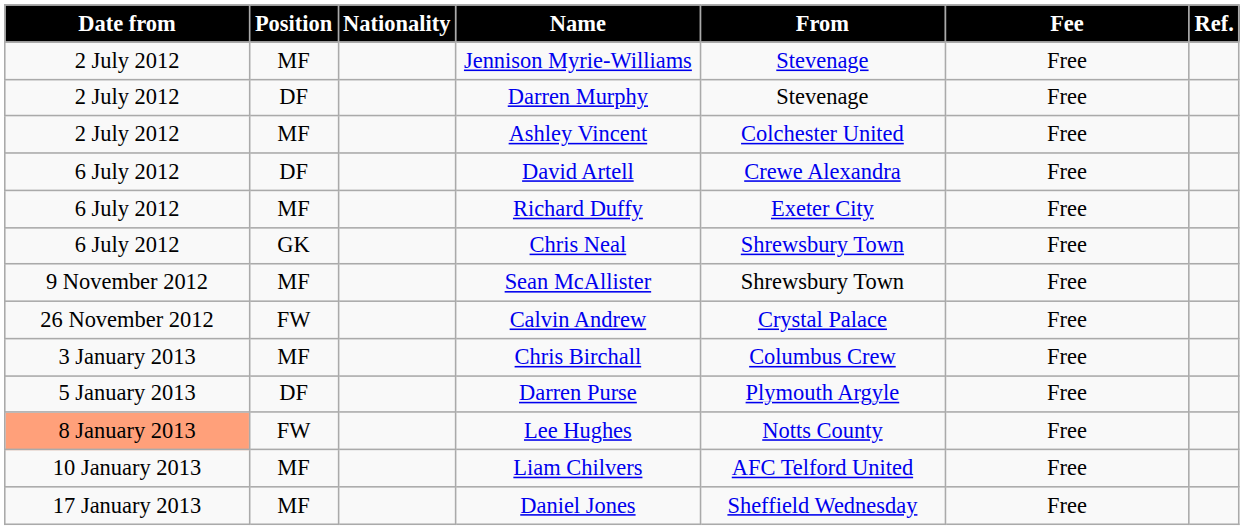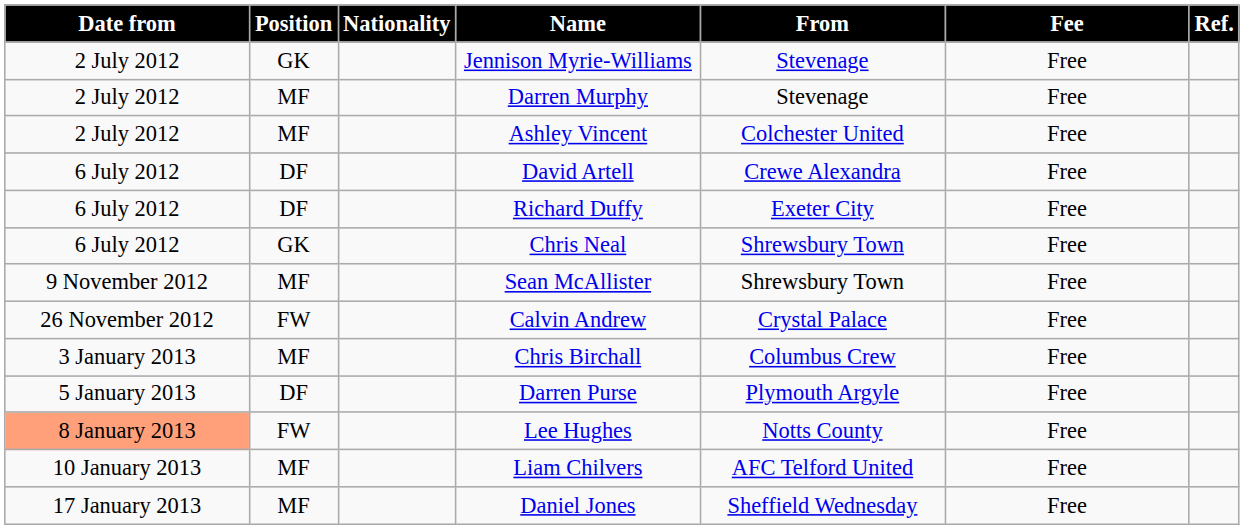 <table class="wikitable" style="text-align:center; font-size:90%; ">
 <tr>
 <th style="background:#000000; color:#FFFFFF; width:150px;">Date from</th>
 <th style="background:#000000; color:#FFFFFF; width:50px;">Position</th>
 <th style="background:#000000; color:#FFFFFF; width:50px;">Nationality</th>
 <th style="background:#000000; color:#FFFFFF; width:150px;">Name</th>
 <th style="background:#000000; color:#FFFFFF; width:150px;">From</th>
 <th style="background:#000000; color:#FFFFFF; width:150px;">Fee</th>
 <th style="background:#000000; color:#FFFFFF; width:25px;">Ref.</th>
 </tr>
 <tr>
 <td>2 July 2012</td>
-<td>MF</td>
+<td>GK</td>
 <td></td>
 <td><a href='#'>Jennison Myrie-Williams</a></td>
 <td><a href='#'>Stevenage</a></td>
 <td>Free</td>
 <td></td>
 </tr>
 <tr>
 <td>2 July 2012</td>
-<td>DF</td>
+<td>MF</td>
 <td></td>
 <td><a href='#'>Darren Murphy</a></td>
 <td>Stevenage</td>
 <td>Free</td>
 <td></td>
 </tr>
 <tr>
 <td>2 July 2012</td>
 <td>MF</td>
 <td></td>
 <td><a href='#'>Ashley Vincent</a></td>
 <td><a href='#'>Colchester United</a></td>
 <td>Free</td>
 <td></td>
 </tr>
 <tr>
 <td>6 July 2012</td>
 <td>DF</td>
 <td></td>
 <td><a href='#'>David Artell</a></td>
 <td><a href='#'>Crewe Alexandra</a></td>
 <td>Free</td>
 <td></td>
 </tr>
 <tr>
 <td>6 July 2012</td>
-<td>MF</td>
+<td>DF</td>
 <td></td>
 <td><a href='#'>Richard Duffy</a></td>
 <td><a href='#'>Exeter City</a></td>
 <td>Free</td>
 <td></td>
 </tr>
 <tr>
 <td>6 July 2012</td>
 <td>GK</td>
 <td></td>
 <td><a href='#'>Chris Neal</a></td>
 <td><a href='#'>Shrewsbury Town</a></td>
 <td>Free</td>
 <td></td>
 </tr>
 <tr>
 <td>9 November 2012</td>
 <td>MF</td>
 <td></td>
 <td><a href='#'>Sean McAllister</a></td>
 <td>Shrewsbury Town</td>
 <td>Free</td>
 <td></td>
 </tr>
 <tr>
 <td>26 November 2012</td>
 <td>FW</td>
 <td></td>
 <td><a href='#'>Calvin Andrew</a></td>
 <td><a href='#'>Crystal Palace</a></td>
 <td>Free</td>
 <td></td>
 </tr>
 <tr>
 <td>3 January 2013</td>
 <td>MF</td>
 <td></td>
 <td><a href='#'>Chris Birchall</a></td>
 <td> <a href='#'>Columbus Crew</a></td>
 <td>Free</td>
 <td></td>
 </tr>
 <tr>
 <td>5 January 2013</td>
 <td>DF</td>
 <td></td>
 <td><a href='#'>Darren Purse</a></td>
 <td><a href='#'>Plymouth Argyle</a></td>
 <td>Free</td>
 <td></td>
 </tr>
 <tr>
 <td style="background: lightsalmon;">8 January 2013</td>
 <td>FW</td>
 <td></td>
 <td><a href='#'>Lee Hughes</a></td>
 <td><a href='#'>Notts County</a></td>
 <td>Free</td>
 <td></td>
 </tr>
 <tr>
 <td>10 January 2013</td>
 <td>MF</td>
 <td></td>
 <td><a href='#'>Liam Chilvers</a></td>
 <td><a href='#'>AFC Telford United</a></td>
 <td>Free</td>
 <td></td>
 </tr>
 <tr>
 <td>17 January 2013</td>
 <td>MF</td>
 <td></td>
 <td><a href='#'>Daniel Jones</a></td>
 <td><a href='#'>Sheffield Wednesday</a></td>
 <td>Free</td>
 <td></td>
 </tr>
 </table>
